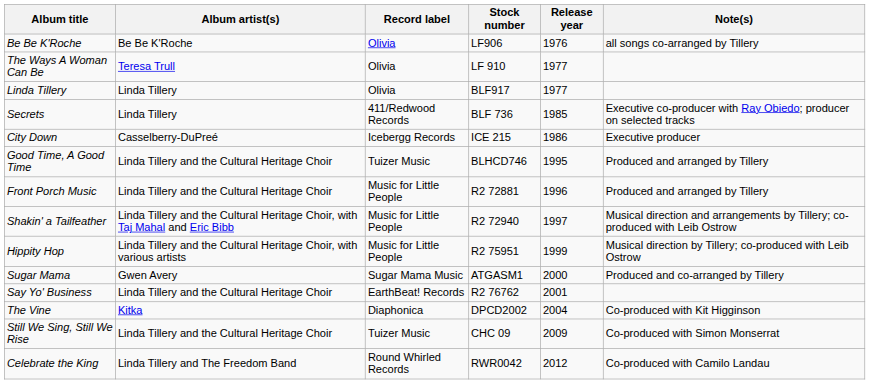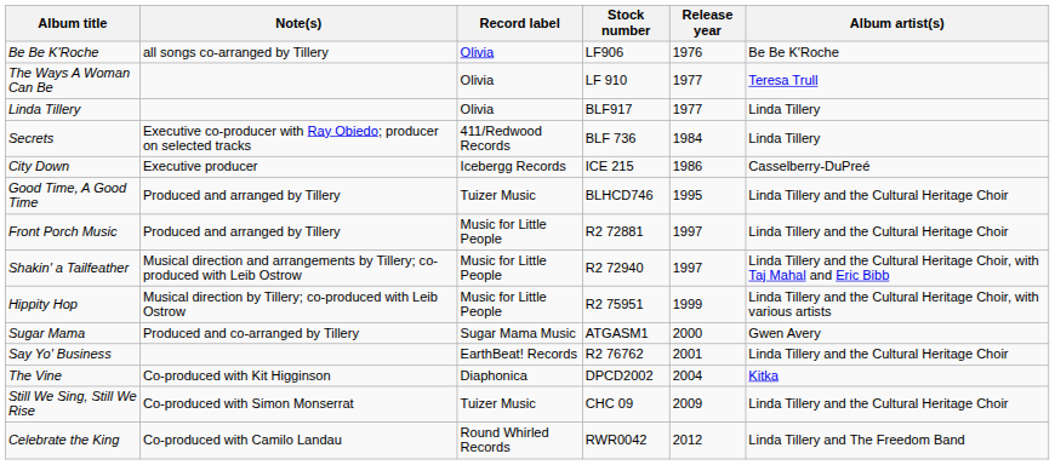 <table class="wikitable sortable">
 <tr>
 <th scope="col">Album title</th>
-<th scope="col">Album artist(s)</th>
+<th scope="col">Note(s)</th>
 <th scope="col">Record label</th>
 <th scope="col">Stock number</th>
 <th scope="col">Release year</th>
-<th scope="col">Note(s)</th>
+<th scope="col">Album artist(s)</th>
 </tr>
 <tr>
 <td><em>Be Be K'Roche</em></td>
-<td>Be Be K'Roche</td>
+<td>all songs co-arranged by Tillery</td>
 <td><a href='#'>Olivia</a></td>
 <td>LF906</td>
 <td>1976</td>
-<td>all songs co-arranged by Tillery</td>
+<td>Be Be K'Roche</td>
 </tr>
 <tr>
 <td><em>The Ways A Woman Can Be</em></td>
-<td><a href='#'>Teresa Trull</a></td>
+<td></td>
 <td>Olivia</td>
 <td>LF 910</td>
 <td>1977</td>
-<td></td>
+<td><a href='#'>Teresa Trull</a></td>
 </tr>
 <tr>
 <td><em>Linda Tillery</em></td>
-<td>Linda Tillery</td>
+<td></td>
 <td>Olivia</td>
 <td>BLF917</td>
 <td>1977</td>
-<td></td>
+<td>Linda Tillery</td>
 </tr>
 <tr>
 <td><em>Secrets</em></td>
-<td>Linda Tillery</td>
+<td>Executive co-producer with <a href='#'>Ray Obiedo</a>; producer on selected tracks</td>
 <td>411/Redwood Records</td>
 <td>BLF 736</td>
-<td>1985</td>
-<td>Executive co-producer with <a href='#'>Ray Obiedo</a>; producer on selected tracks</td>
+<td>1984</td>
+<td>Linda Tillery</td>
 </tr>
 <tr>
 <td><em>City Down</em></td>
-<td>Casselberry-DuPreé</td>
+<td>Executive producer</td>
 <td>Icebergg Records</td>
 <td>ICE 215</td>
 <td>1986</td>
-<td>Executive producer</td>
+<td>Casselberry-DuPreé</td>
 </tr>
 <tr>
 <td><em>Good Time, A Good Time</em></td>
-<td>Linda Tillery and the Cultural Heritage Choir</td>
+<td>Produced and arranged by Tillery</td>
 <td>Tuizer Music</td>
 <td>BLHCD746</td>
 <td>1995</td>
-<td>Produced and arranged by Tillery</td>
+<td>Linda Tillery and the Cultural Heritage Choir</td>
 </tr>
 <tr>
 <td><em>Front Porch Music</em></td>
-<td>Linda Tillery and the Cultural Heritage Choir</td>
+<td>Produced and arranged by Tillery</td>
 <td>Music for Little People</td>
 <td>R2 72881</td>
-<td>1996</td>
-<td>Produced and arranged by Tillery</td>
+<td>1997</td>
+<td>Linda Tillery and the Cultural Heritage Choir</td>
 </tr>
 <tr>
 <td><em>Shakin' a Tailfeather</em></td>
-<td>Linda Tillery and the Cultural Heritage Choir, with <a href='#'>Taj Mahal</a> and <a href='#'>Eric Bibb</a></td>
+<td>Musical direction and arrangements by Tillery; co-produced with Leib Ostrow</td>
 <td>Music for Little People</td>
 <td>R2 72940</td>
 <td>1997</td>
-<td>Musical direction and arrangements by Tillery; co-produced with Leib Ostrow</td>
+<td>Linda Tillery and the Cultural Heritage Choir, with <a href='#'>Taj Mahal</a> and <a href='#'>Eric Bibb</a></td>
 </tr>
 <tr>
 <td><em>Hippity Hop</em></td>
-<td>Linda Tillery and the Cultural Heritage Choir, with various artists</td>
+<td>Musical direction by Tillery; co-produced with Leib Ostrow</td>
 <td>Music for Little People</td>
 <td>R2 75951</td>
 <td>1999</td>
-<td>Musical direction by Tillery; co-produced with Leib Ostrow</td>
+<td>Linda Tillery and the Cultural Heritage Choir, with various artists</td>
 </tr>
 <tr>
 <td><em>Sugar Mama</em></td>
-<td>Gwen Avery</td>
+<td>Produced and co-arranged by Tillery</td>
 <td>Sugar Mama Music</td>
 <td>ATGASM1</td>
 <td>2000</td>
-<td>Produced and co-arranged by Tillery</td>
+<td>Gwen Avery</td>
 </tr>
 <tr>
 <td><em>Say Yo' Business</em></td>
-<td>Linda Tillery and the Cultural Heritage Choir</td>
+<td></td>
 <td>EarthBeat! Records</td>
 <td>R2 76762</td>
 <td>2001</td>
-<td></td>
+<td>Linda Tillery and the Cultural Heritage Choir</td>
 </tr>
 <tr>
 <td><em>The Vine</em></td>
-<td><a href='#'>Kitka</a></td>
+<td>Co-produced with Kit Higginson</td>
 <td>Diaphonica</td>
 <td>DPCD2002</td>
 <td>2004</td>
-<td>Co-produced with Kit Higginson</td>
+<td><a href='#'>Kitka</a></td>
 </tr>
 <tr>
 <td><em>Still We Sing, Still We Rise</em></td>
-<td>Linda Tillery and the Cultural Heritage Choir</td>
+<td>Co-produced with Simon Monserrat</td>
 <td>Tuizer Music</td>
 <td>CHC 09</td>
 <td>2009</td>
-<td>Co-produced with Simon Monserrat</td>
+<td>Linda Tillery and the Cultural Heritage Choir</td>
 </tr>
 <tr>
 <td><em>Celebrate the King</em></td>
-<td>Linda Tillery and The Freedom Band</td>
+<td>Co-produced with Camilo Landau</td>
 <td>Round Whirled Records</td>
 <td>RWR0042</td>
 <td>2012</td>
-<td>Co-produced with Camilo Landau</td>
+<td>Linda Tillery and The Freedom Band</td>
 </tr>
 </table>
